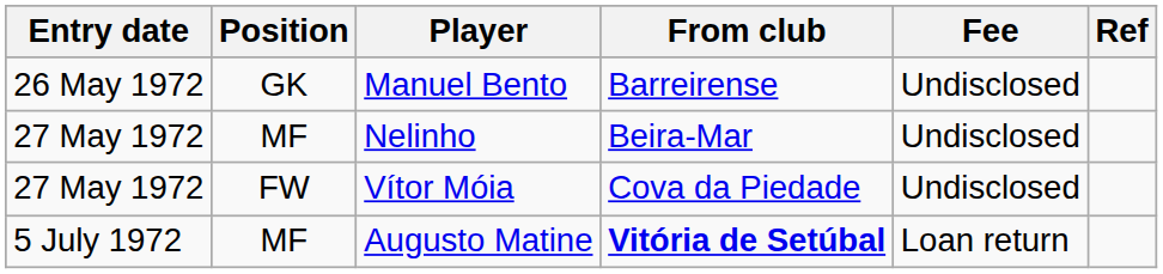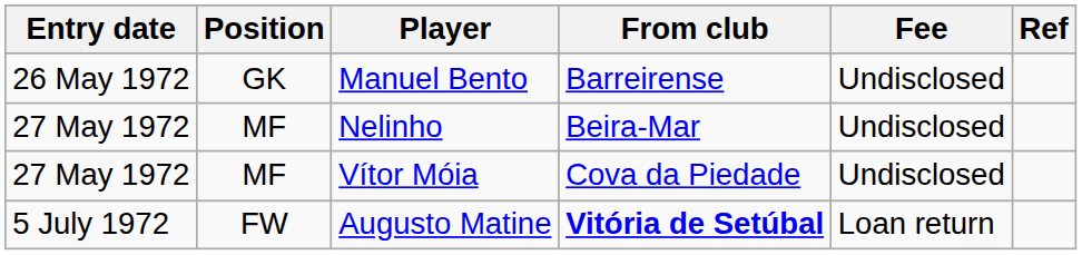 <table class="wikitable">
 <tr>
 <th><strong>Entry date</strong></th>
 <th><strong>Position</strong></th>
 <th><strong>Player</strong></th>
 <th><strong>From club</strong></th>
 <th><strong>Fee</strong></th>
 <th><strong>Ref</strong></th>
 </tr>
 <tr>
 <td>26 May 1972</td>
 <td style="text-align:center;">GK</td>
 <td style="text-align:left;"><a href='#'>Manuel Bento</a></td>
 <td style="text-align:left;"><a href='#'>Barreirense</a></td>
 <td>Undisclosed</td>
 <td></td>
 </tr>
 <tr>
 <td>27 May 1972</td>
 <td style="text-align:center;">MF</td>
 <td style="text-align:left;"><a href='#'>Nelinho</a></td>
 <td style="text-align:left;"><a href='#'>Beira-Mar</a></td>
 <td>Undisclosed</td>
 <td></td>
 </tr>
 <tr>
 <td>27 May 1972</td>
-<td style="text-align:center;">FW</td>
+<td style="text-align:center;">MF</td>
 <td style="text-align:left;"><a href='#'>Vítor Móia</a></td>
 <td style="text-align:left;"><a href='#'>Cova da Piedade</a></td>
 <td>Undisclosed</td>
 <td></td>
 </tr>
 <tr>
 <td>5 July 1972</td>
-<td style="text-align:center;">MF</td>
+<td style="text-align:center;">FW</td>
 <td style="text-align:left;"><a href='#'>Augusto Matine</a></td>
 <td style="text-align:left;"><strong><a href='#'>Vitória de Setúbal</a></strong></td>
 <td>Loan return</td>
 <td></td>
 </tr>
 </table>
